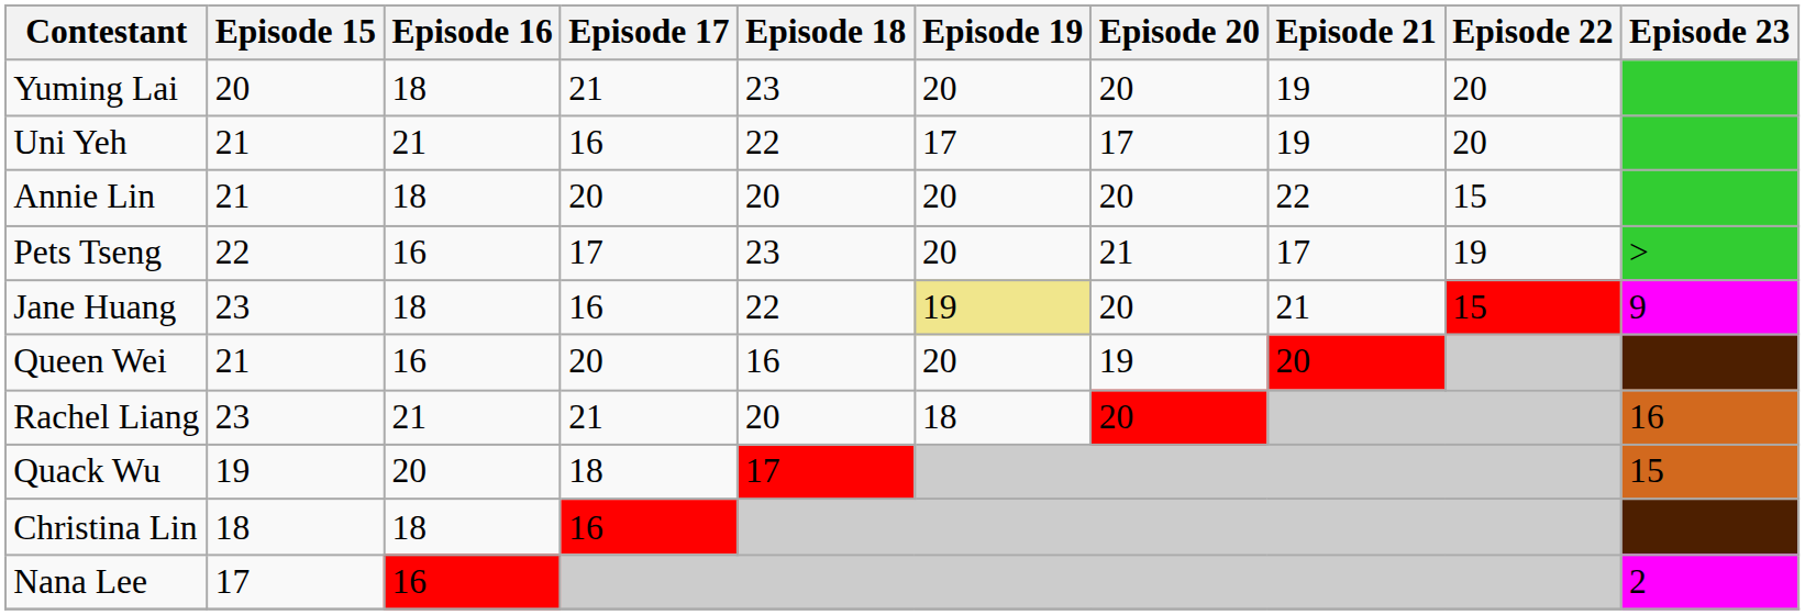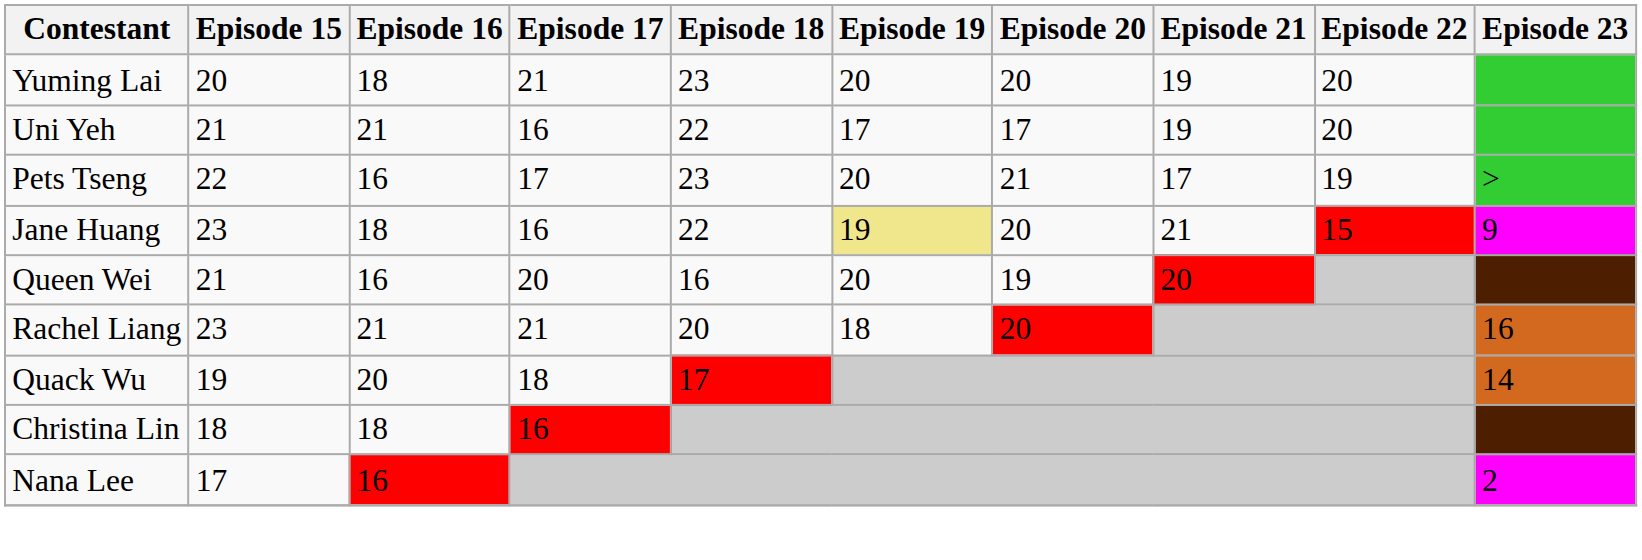 <table class="wikitable">
 <tr>
 <th>Contestant</th>
 <th>Episode 15</th>
 <th>Episode 16</th>
 <th>Episode 17</th>
 <th>Episode 18</th>
 <th>Episode 19</th>
 <th>Episode 20</th>
 <th>Episode 21</th>
 <th>Episode 22</th>
 <th>Episode 23</th>
 </tr>
 <tr>
 <td>Yuming Lai</td>
 <td>20</td>
 <td>18</td>
 <td>21</td>
 <td>23</td>
 <td>20</td>
 <td>20</td>
 <td>19</td>
 <td>20</td>
 <td style="background:limegreen"></td>
 </tr>
 <tr>
 <td>Uni Yeh</td>
 <td>21</td>
 <td>21</td>
 <td>16</td>
 <td>22</td>
 <td>17</td>
 <td>17</td>
 <td>19</td>
 <td>20</td>
-<td style="background:limegreen"></td>
-</tr>
-<tr>
-<td>Annie Lin</td>
-<td>21</td>
-<td>18</td>
-<td>20</td>
-<td>20</td>
-<td>20</td>
-<td>20</td>
-<td>22</td>
-<td>15</td>
 <td style="background:limegreen"></td>
 </tr>
 <tr>
 <td>Pets Tseng</td>
 <td>22</td>
 <td>16</td>
 <td>17</td>
 <td>23</td>
 <td>20</td>
 <td>21</td>
 <td>17</td>
 <td>19</td>
 <td style="background:limegreen">></td>
 </tr>
 <tr>
 <td>Jane Huang</td>
 <td>23</td>
 <td>18</td>
 <td>16</td>
 <td>22</td>
 <td style="background: khaki;">19</td>
 <td>20</td>
 <td>21</td>
 <td style="background:red">15</td>
 <td style="background:fuchsia">9</td>
 </tr>
 <tr>
 <td>Queen Wei</td>
 <td>21</td>
 <td>16</td>
 <td>20</td>
 <td>16</td>
 <td>20</td>
 <td>19</td>
 <td style="background:red">20</td>
 <td colspan="1" style="background:#CCCCCC;"></td>
 <td style="background:#4D1F00"></td>
 </tr>
 <tr>
 <td>Rachel Liang</td>
 <td>23</td>
 <td>21</td>
 <td>21</td>
 <td>20</td>
 <td>18</td>
 <td style="background:red">20</td>
 <td colspan="2" style="background:#CCCCCC;"></td>
 <td style="background:chocolate">16</td>
 </tr>
 <tr>
 <td>Quack Wu</td>
 <td>19</td>
 <td>20</td>
 <td>18</td>
 <td style="background:red">17</td>
 <td colspan="4" style="background:#CCCCCC;"></td>
-<td style="background:chocolate">15</td>
+<td style="background:chocolate">14</td>
 </tr>
 <tr>
 <td>Christina Lin</td>
 <td>18</td>
 <td>18</td>
 <td style="background:red">16</td>
 <td colspan="5" style="background:#CCCCCC;"></td>
 <td style="background:#4D1F00"></td>
 </tr>
 <tr>
 <td>Nana Lee</td>
 <td>17</td>
 <td style="background:red">16</td>
 <td colspan="6" style="background:#CCCCCC;"></td>
 <td style="background:fuchsia">2</td>
 </tr>
 <tr>
 </tr>
 </table>
